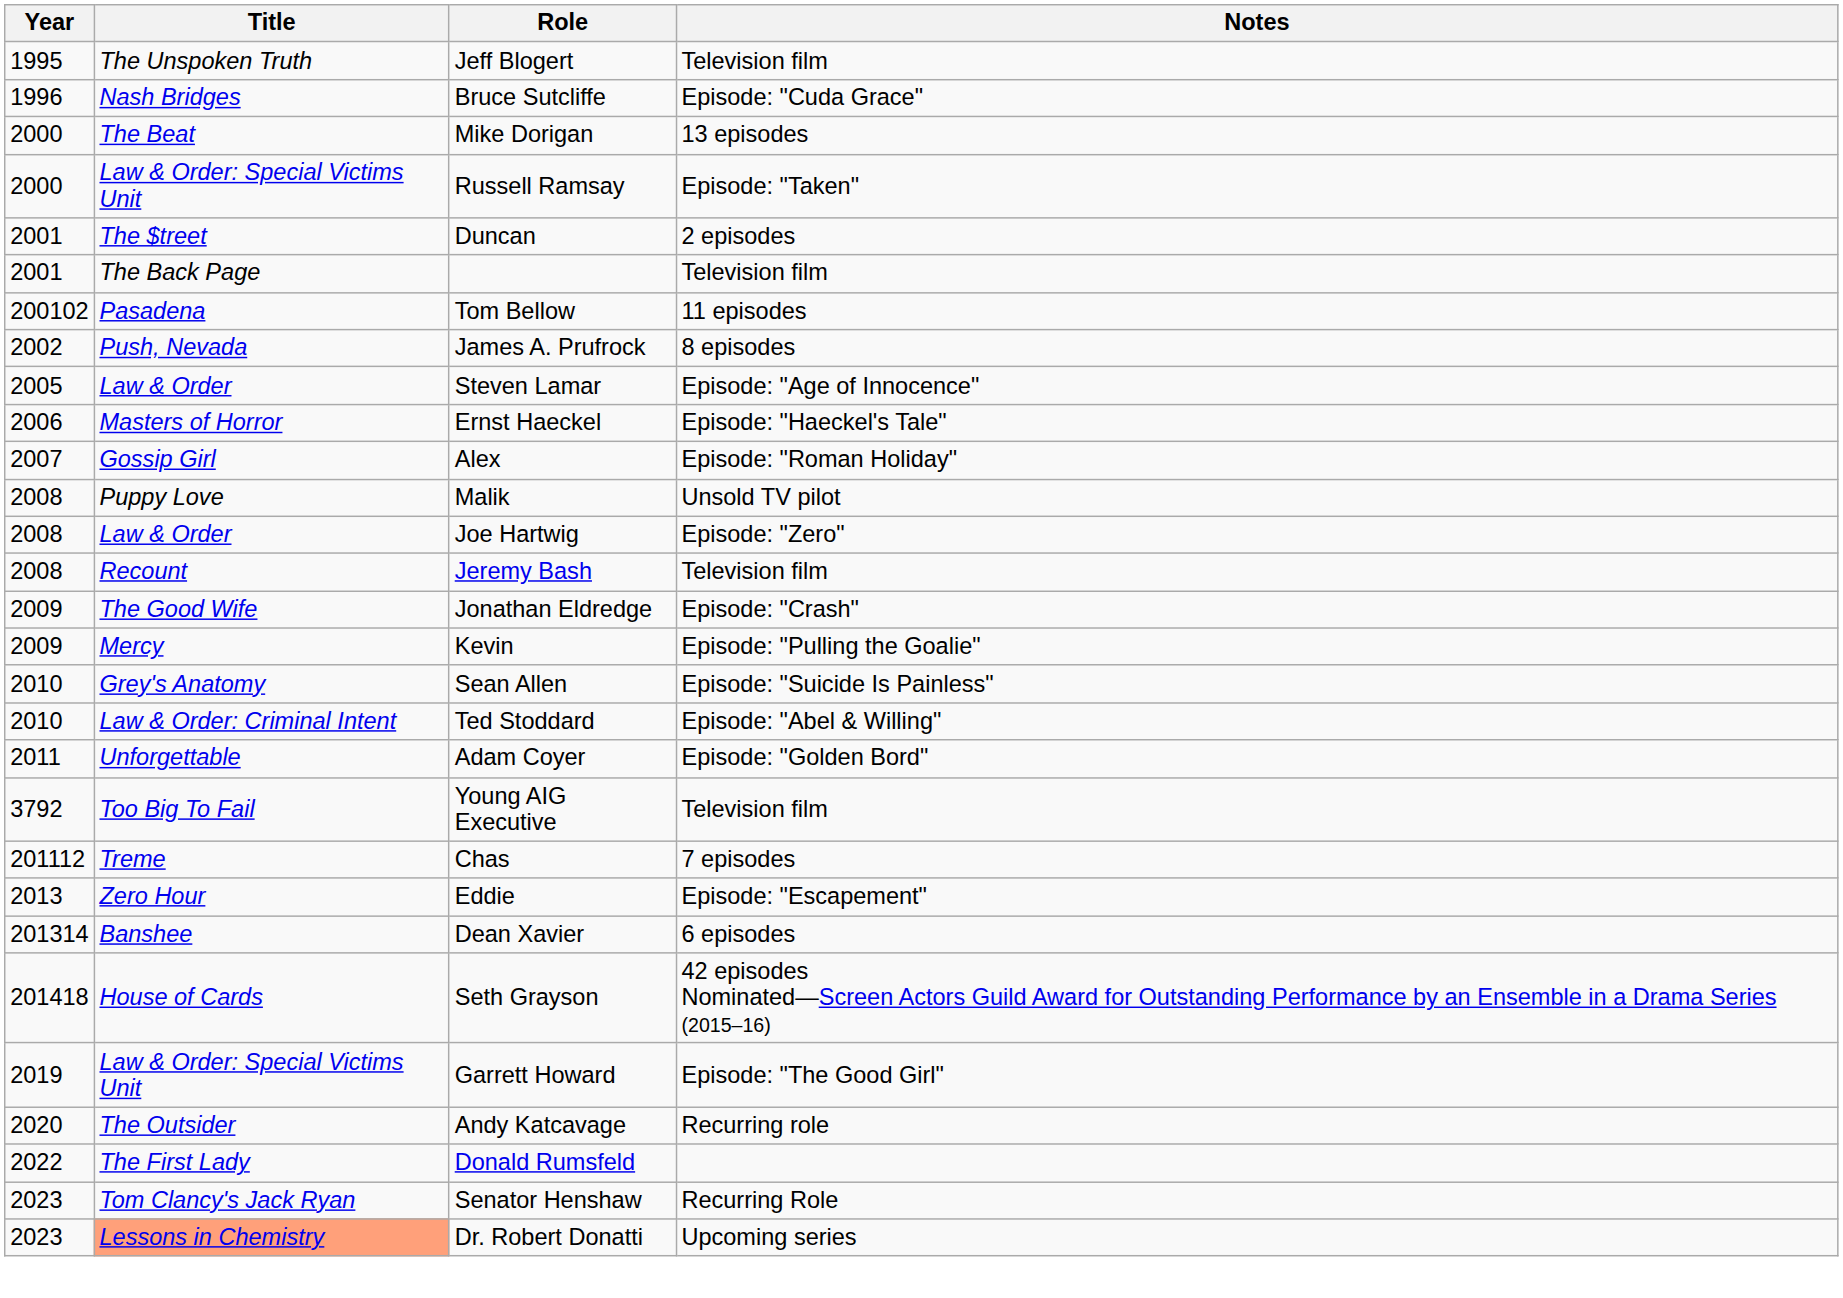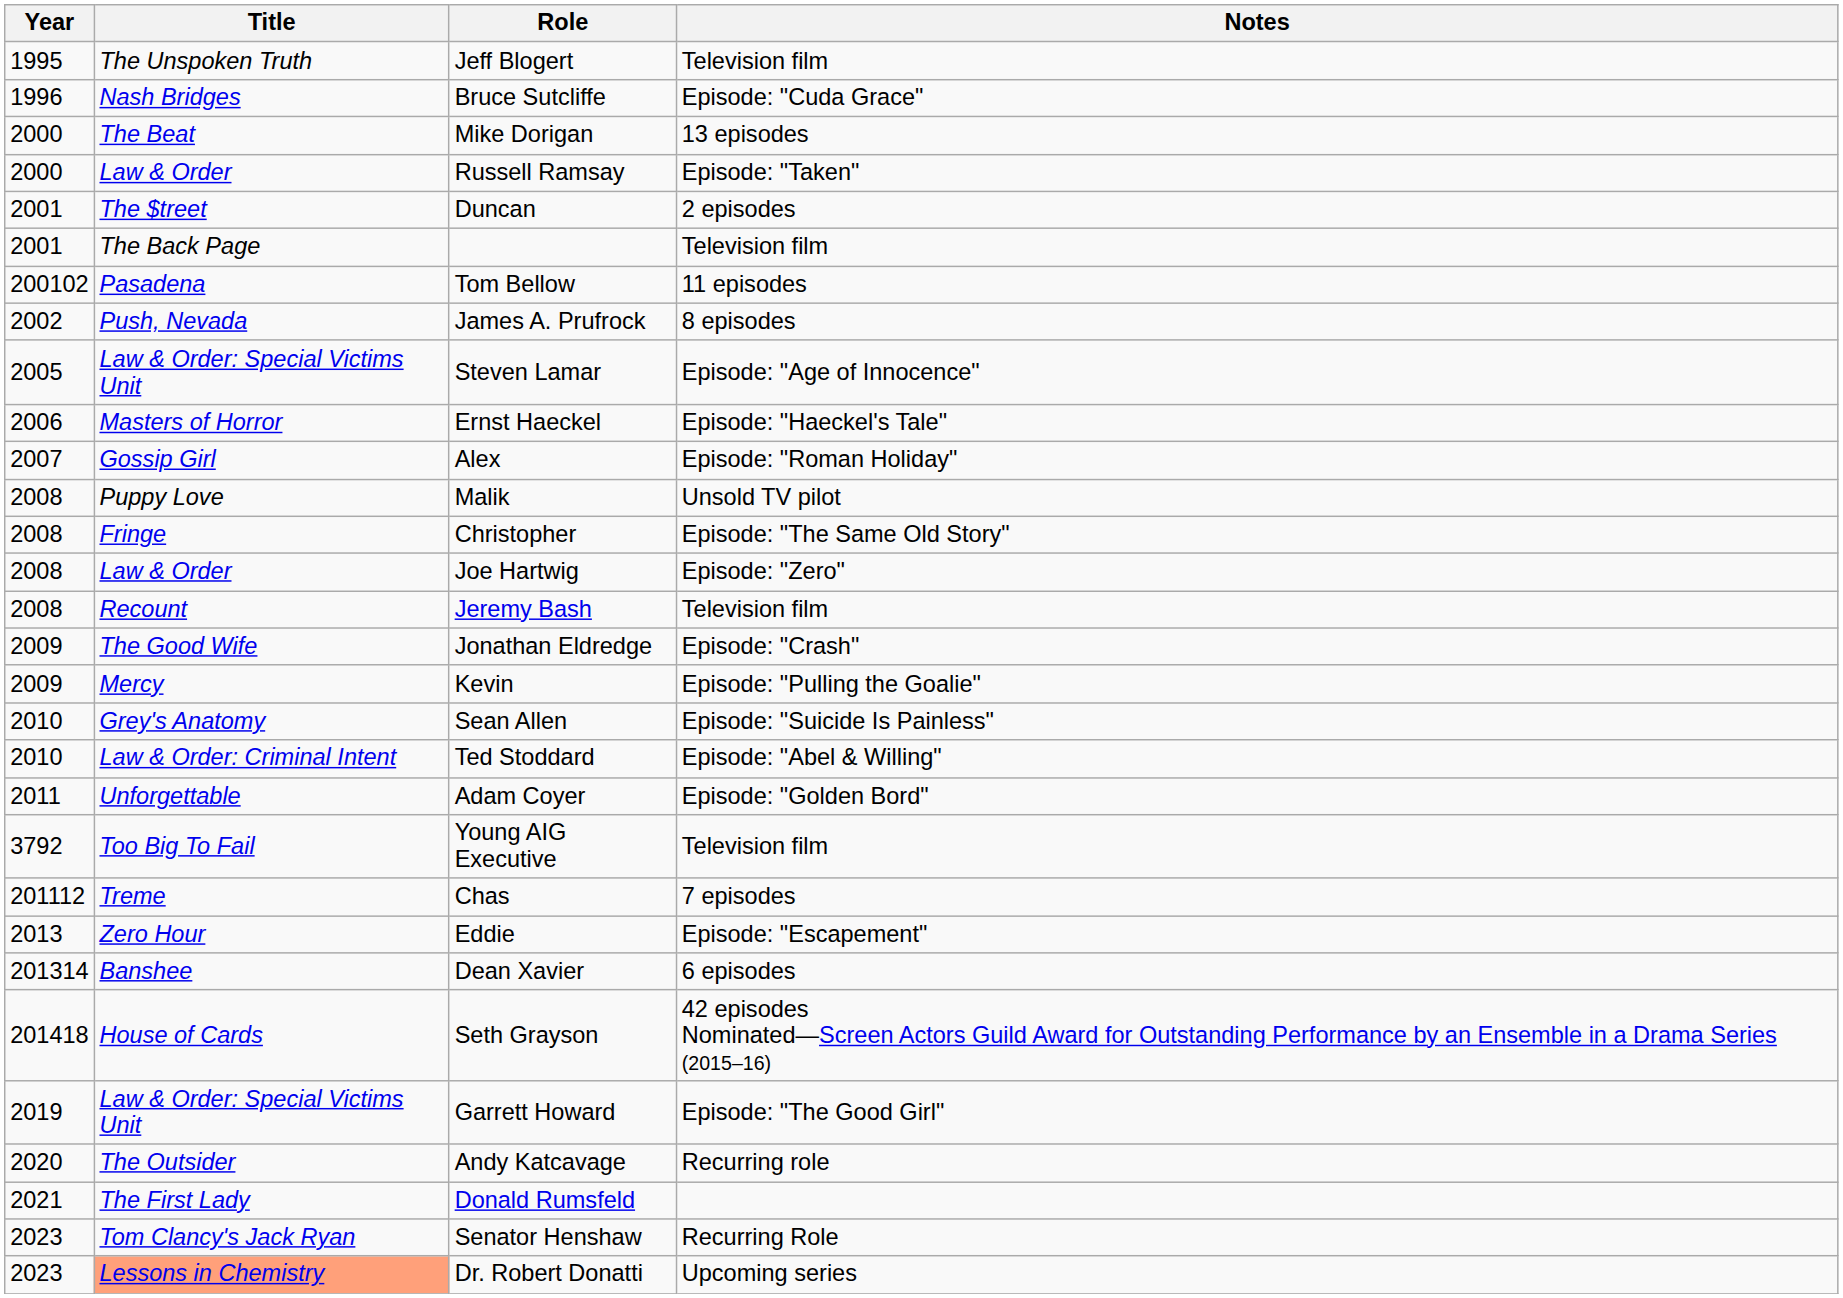 <table class="wikitable sortable">
 <tr>
 <th>Year</th>
 <th>Title</th>
 <th>Role</th>
 <th>Notes</th>
 </tr>
 <tr>
 <td>1995</td>
 <td><em>The Unspoken Truth</em></td>
 <td>Jeff Blogert</td>
 <td>Television film</td>
 </tr>
 <tr>
 <td>1996</td>
 <td><em><a href='#'>Nash Bridges</a></em></td>
 <td>Bruce Sutcliffe</td>
 <td>Episode: "Cuda Grace"</td>
 </tr>
 <tr>
 <td>2000</td>
 <td><em><a href='#'>The Beat</a></em></td>
 <td>Mike Dorigan</td>
 <td>13 episodes</td>
 </tr>
 <tr>
 <td>2000</td>
-<td><em><a href='#'>Law & Order: Special Victims Unit</a></em></td>
+<td><em><a href='#'>Law & Order</a></em></td>
 <td>Russell Ramsay</td>
 <td>Episode: "Taken"</td>
 </tr>
 <tr>
 <td>2001</td>
 <td><em><a href='#'>The $treet</a></em></td>
 <td>Duncan</td>
 <td>2 episodes</td>
 </tr>
 <tr>
 <td>2001</td>
 <td><em>The Back Page</em></td>
 <td></td>
 <td>Television film</td>
 </tr>
 <tr>
 <td>200102</td>
 <td><em><a href='#'>Pasadena</a></em></td>
 <td>Tom Bellow</td>
 <td>11 episodes</td>
 </tr>
 <tr>
 <td>2002</td>
 <td><em><a href='#'>Push, Nevada</a></em></td>
 <td>James A. Prufrock</td>
 <td>8 episodes</td>
 </tr>
 <tr>
 <td>2005</td>
-<td><em><a href='#'>Law & Order</a></em></td>
+<td><em><a href='#'>Law & Order: Special Victims Unit</a></em></td>
 <td>Steven Lamar</td>
 <td>Episode: "Age of Innocence"</td>
 </tr>
 <tr>
 <td>2006</td>
 <td><em><a href='#'>Masters of Horror</a></em></td>
 <td>Ernst Haeckel</td>
 <td>Episode: "Haeckel's Tale"</td>
 </tr>
 <tr>
 <td>2007</td>
 <td><em><a href='#'>Gossip Girl</a></em></td>
 <td>Alex</td>
 <td>Episode: "Roman Holiday"</td>
 </tr>
 <tr>
 <td>2008</td>
 <td><em>Puppy Love</em></td>
 <td>Malik</td>
 <td>Unsold TV pilot</td>
+</tr>
+<tr>
+<td>2008</td>
+<td><em><a href='#'>Fringe</a></em></td>
+<td>Christopher</td>
+<td>Episode: "The Same Old Story"</td>
 </tr>
 <tr>
 <td>2008</td>
 <td><em><a href='#'>Law & Order</a></em></td>
 <td>Joe Hartwig</td>
 <td>Episode: "Zero"</td>
 </tr>
 <tr>
 <td>2008</td>
 <td><em><a href='#'>Recount</a></em></td>
 <td><a href='#'>Jeremy Bash</a></td>
 <td>Television film</td>
 </tr>
 <tr>
 <td>2009</td>
 <td><em><a href='#'>The Good Wife</a></em></td>
 <td>Jonathan Eldredge</td>
 <td>Episode: "Crash"</td>
 </tr>
 <tr>
 <td>2009</td>
 <td><em><a href='#'>Mercy</a></em></td>
 <td>Kevin</td>
 <td>Episode: "Pulling the Goalie"</td>
 </tr>
 <tr>
 <td>2010</td>
 <td><em><a href='#'>Grey's Anatomy</a></em></td>
 <td>Sean Allen</td>
 <td>Episode: "Suicide Is Painless"</td>
 </tr>
 <tr>
 <td>2010</td>
 <td><em><a href='#'>Law & Order: Criminal Intent</a></em></td>
 <td>Ted Stoddard</td>
 <td>Episode: "Abel & Willing"</td>
 </tr>
 <tr>
 <td>2011</td>
 <td><em><a href='#'>Unforgettable</a></em></td>
 <td>Adam Coyer</td>
 <td>Episode: "Golden Bord"</td>
 </tr>
 <tr>
 <td>3792</td>
 <td><em><a href='#'>Too Big To Fail</a></em></td>
 <td>Young AIG Executive</td>
 <td>Television film</td>
 </tr>
 <tr>
 <td>201112</td>
 <td><em><a href='#'>Treme</a></em></td>
 <td>Chas</td>
 <td>7 episodes</td>
 </tr>
 <tr>
 <td>2013</td>
 <td><em><a href='#'>Zero Hour</a></em></td>
 <td>Eddie</td>
 <td>Episode: "Escapement"</td>
 </tr>
 <tr>
 <td>201314</td>
 <td><em><a href='#'>Banshee</a></em></td>
 <td>Dean Xavier</td>
 <td>6 episodes</td>
 </tr>
 <tr>
 <td>201418</td>
 <td><em><a href='#'>House of Cards</a></em></td>
 <td>Seth Grayson</td>
 <td>42 episodes<br>Nominated—<a href='#'>Screen Actors Guild Award for Outstanding Performance by an Ensemble in a Drama Series</a> <small>(2015–16)</small></td>
 </tr>
 <tr>
 <td>2019</td>
 <td><em><a href='#'>Law & Order: Special Victims Unit</a></em></td>
 <td>Garrett Howard</td>
 <td>Episode: "The Good Girl"</td>
 </tr>
 <tr>
 <td>2020</td>
 <td><em><a href='#'>The Outsider</a></em></td>
 <td>Andy Katcavage</td>
 <td>Recurring role</td>
 </tr>
 <tr>
-<td>2022</td>
+<td>2021</td>
 <td><em><a href='#'>The First Lady</a></em></td>
 <td><a href='#'>Donald Rumsfeld</a></td>
 <td></td>
 </tr>
 <tr>
 <td>2023</td>
 <td><em><a href='#'>Tom Clancy's Jack Ryan</a></em></td>
 <td>Senator Henshaw</td>
 <td>Recurring Role</td>
 </tr>
 <tr>
 <td>2023</td>
 <td style="background: lightsalmon;"><em><a href='#'>Lessons in Chemistry</a></em></td>
 <td>Dr. Robert Donatti</td>
 <td>Upcoming series</td>
 </tr>
 </table>
